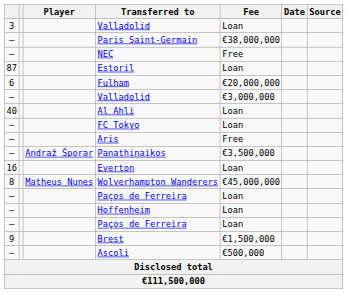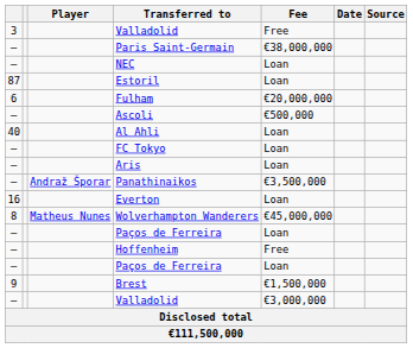 <table class="wikitable plainrowheaders sortable">
 <tr>
 <th></th>
 <th></th>
 <th scope=col>Player</th>
 <th>Transferred to</th>
 <th !scope=col; style="width: 65px;">Fee</th>
 <th scope=col>Date</th>
 <th scope=col>Source</th>
 </tr>
 <tr>
 <td align="center">3</td>
 <td align="center"></td>
 <td></td>
 <td> <a href='#'>Valladolid</a></td>
-<td>Loan</td>
+<td>Free</td>
 <td></td>
 <td></td>
 </tr>
 <tr>
 <td align="center">—</td>
 <td align="center"></td>
 <td></td>
 <td> <a href='#'>Paris Saint-Germain</a></td>
 <td>€38,000,000</td>
 <td></td>
 <td></td>
 </tr>
 <tr>
 <td align="center">—</td>
 <td align="center"></td>
 <td></td>
 <td> <a href='#'>NEC</a></td>
-<td>Free</td>
+<td>Loan</td>
 <td></td>
 <td></td>
 </tr>
 <tr>
 <td align="center">87</td>
 <td align="center"></td>
 <td></td>
 <td> <a href='#'>Estoril</a></td>
 <td>Loan</td>
 <td></td>
 <td></td>
 </tr>
 <tr>
 <td align="center">6</td>
 <td align="center"></td>
 <td></td>
 <td> <a href='#'>Fulham</a></td>
 <td>€20,000,000</td>
 <td></td>
 <td></td>
 </tr>
 <tr>
 <td align="center">—</td>
 <td align="center"></td>
 <td></td>
-<td> <a href='#'>Valladolid</a></td>
-<td>€3,000,000</td>
+<td> <a href='#'>Ascoli</a></td>
+<td>€500,000</td>
 <td></td>
 <td></td>
 </tr>
 <tr>
 <td align="center">40</td>
 <td align="center"></td>
 <td></td>
 <td> <a href='#'>Al Ahli</a></td>
 <td>Loan</td>
 <td></td>
 <td></td>
 </tr>
 <tr>
 <td align="center">—</td>
 <td align="center"></td>
 <td></td>
 <td> <a href='#'>FC Tokyo</a></td>
 <td>Loan</td>
 <td></td>
 <td></td>
 </tr>
 <tr>
 <td align="center">—</td>
 <td align="center"></td>
 <td></td>
 <td> <a href='#'>Aris</a></td>
-<td>Free</td>
+<td>Loan</td>
 <td></td>
 <td></td>
 </tr>
 <tr>
 <td align="center">—</td>
 <td align="center"></td>
 <td> <a href='#'>Andraž Šporar</a></td>
 <td> <a href='#'>Panathinaikos</a></td>
 <td>€3,500,000</td>
 <td></td>
 <td></td>
 </tr>
 <tr>
 <td align=center>16</td>
 <td align=center></td>
 <td></td>
 <td> <a href='#'>Everton</a></td>
 <td>Loan</td>
 <td></td>
 <td></td>
 </tr>
 <tr>
 <td align="center">8</td>
 <td align="center"></td>
 <td> <a href='#'>Matheus Nunes</a></td>
 <td> <a href='#'>Wolverhampton Wanderers</a></td>
 <td>€45,000,000</td>
 <td></td>
 <td></td>
 </tr>
 <tr>
 <td align="center">—</td>
 <td align="center"></td>
 <td></td>
 <td> <a href='#'>Paços de Ferreira</a></td>
 <td>Loan</td>
 <td></td>
 <td></td>
 </tr>
 <tr>
 <td align="center">—</td>
 <td align="center"></td>
 <td></td>
 <td> <a href='#'>Hoffenheim</a></td>
-<td>Loan</td>
+<td>Free</td>
 <td></td>
 <td></td>
 </tr>
 <tr>
 <td align="center">—</td>
 <td align="center"></td>
 <td></td>
 <td> <a href='#'>Paços de Ferreira</a></td>
 <td>Loan</td>
 <td></td>
 <td></td>
 </tr>
 <tr>
 <td align="center">9</td>
 <td align="center"></td>
 <td></td>
 <td> <a href='#'>Brest</a></td>
 <td>€1,500,000</td>
 <td></td>
 <td></td>
 </tr>
 <tr>
 <td align="center">—</td>
 <td align="center"></td>
 <td></td>
-<td> <a href='#'>Ascoli</a></td>
-<td>€500,000</td>
+<td> <a href='#'>Valladolid</a></td>
+<td>€3,000,000</td>
 <td></td>
 <td></td>
 </tr>
 <tr>
 <th colspan="7">Disclosed total</th>
 </tr>
 <tr>
 <th colspan="7">€111,500,000</th>
 </tr>
 </table>
